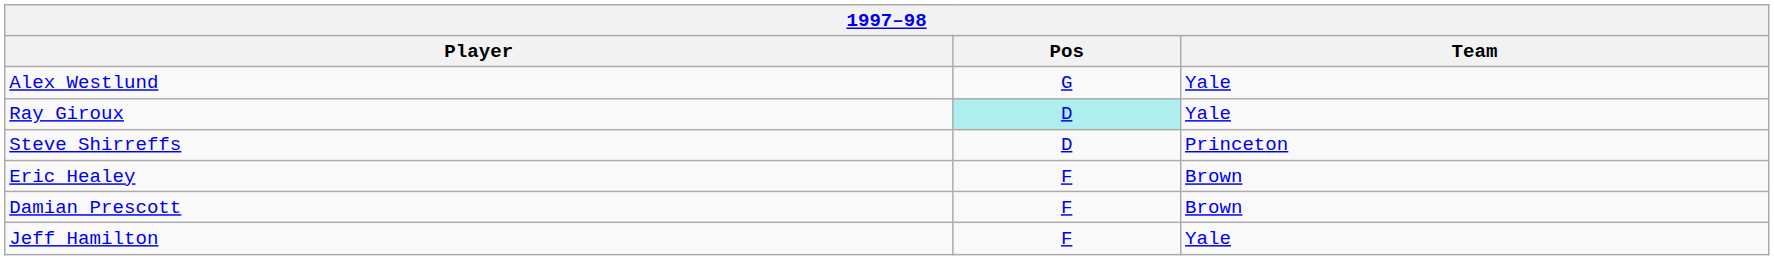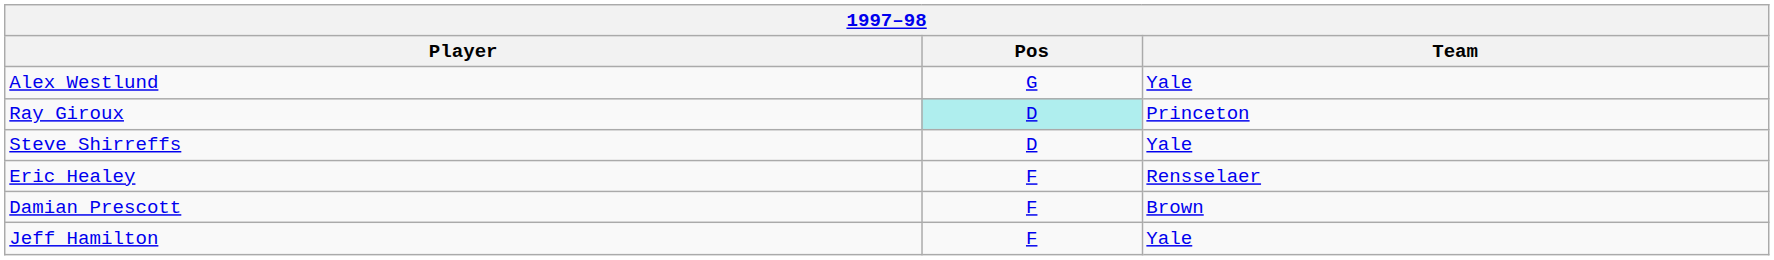 <table class="wikitable" width=95%>
 <tr>
 <th colspan=3><a href='#'>1997–98</a></th>
 </tr>
 <tr>
 <th>Player</th>
 <th>Pos</th>
 <th>Team</th>
 </tr>
 <tr>
 <td><a href='#'>Alex Westlund</a></td>
 <td align=center><a href='#'>G</a></td>
 <td><a href='#'>Yale</a></td>
 </tr>
 <tr>
 <td><a href='#'>Ray Giroux</a></td>
 <td align=center style="background: paleturquoise;"><a href='#'>D</a></td>
-<td><a href='#'>Yale</a></td>
+<td><a href='#'>Princeton</a></td>
 </tr>
 <tr>
 <td><a href='#'>Steve Shirreffs</a></td>
 <td align=center><a href='#'>D</a></td>
-<td><a href='#'>Princeton</a></td>
+<td><a href='#'>Yale</a></td>
 </tr>
 <tr>
 <td><a href='#'>Eric Healey</a></td>
 <td align=center><a href='#'>F</a></td>
-<td><a href='#'>Brown</a></td>
+<td><a href='#'>Rensselaer</a></td>
 </tr>
 <tr>
 <td><a href='#'>Damian Prescott</a></td>
 <td align=center><a href='#'>F</a></td>
 <td><a href='#'>Brown</a></td>
 </tr>
 <tr>
 <td><a href='#'>Jeff Hamilton</a></td>
 <td align=center><a href='#'>F</a></td>
 <td><a href='#'>Yale</a></td>
 </tr>
 </table>
